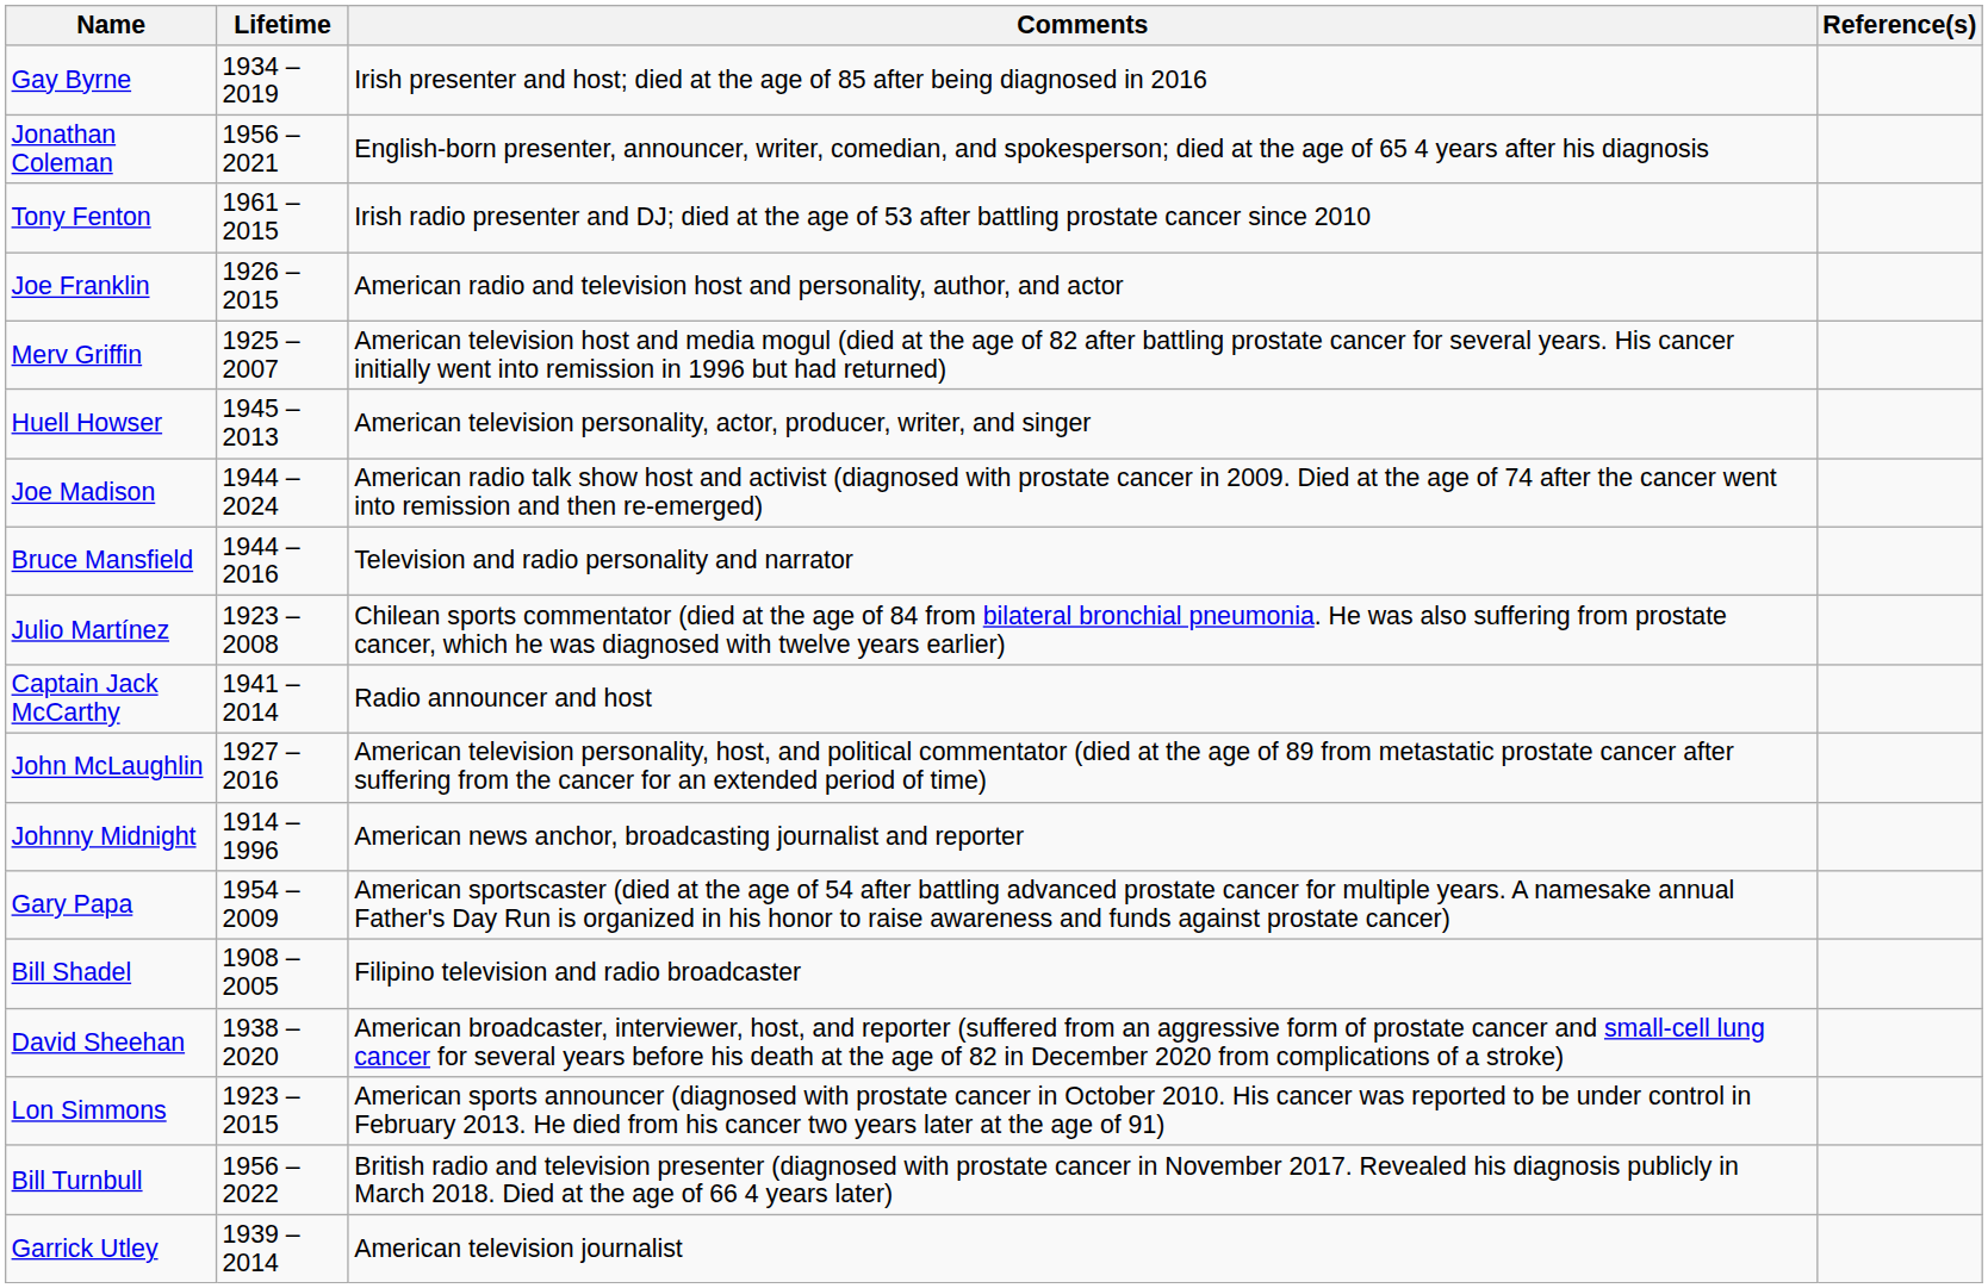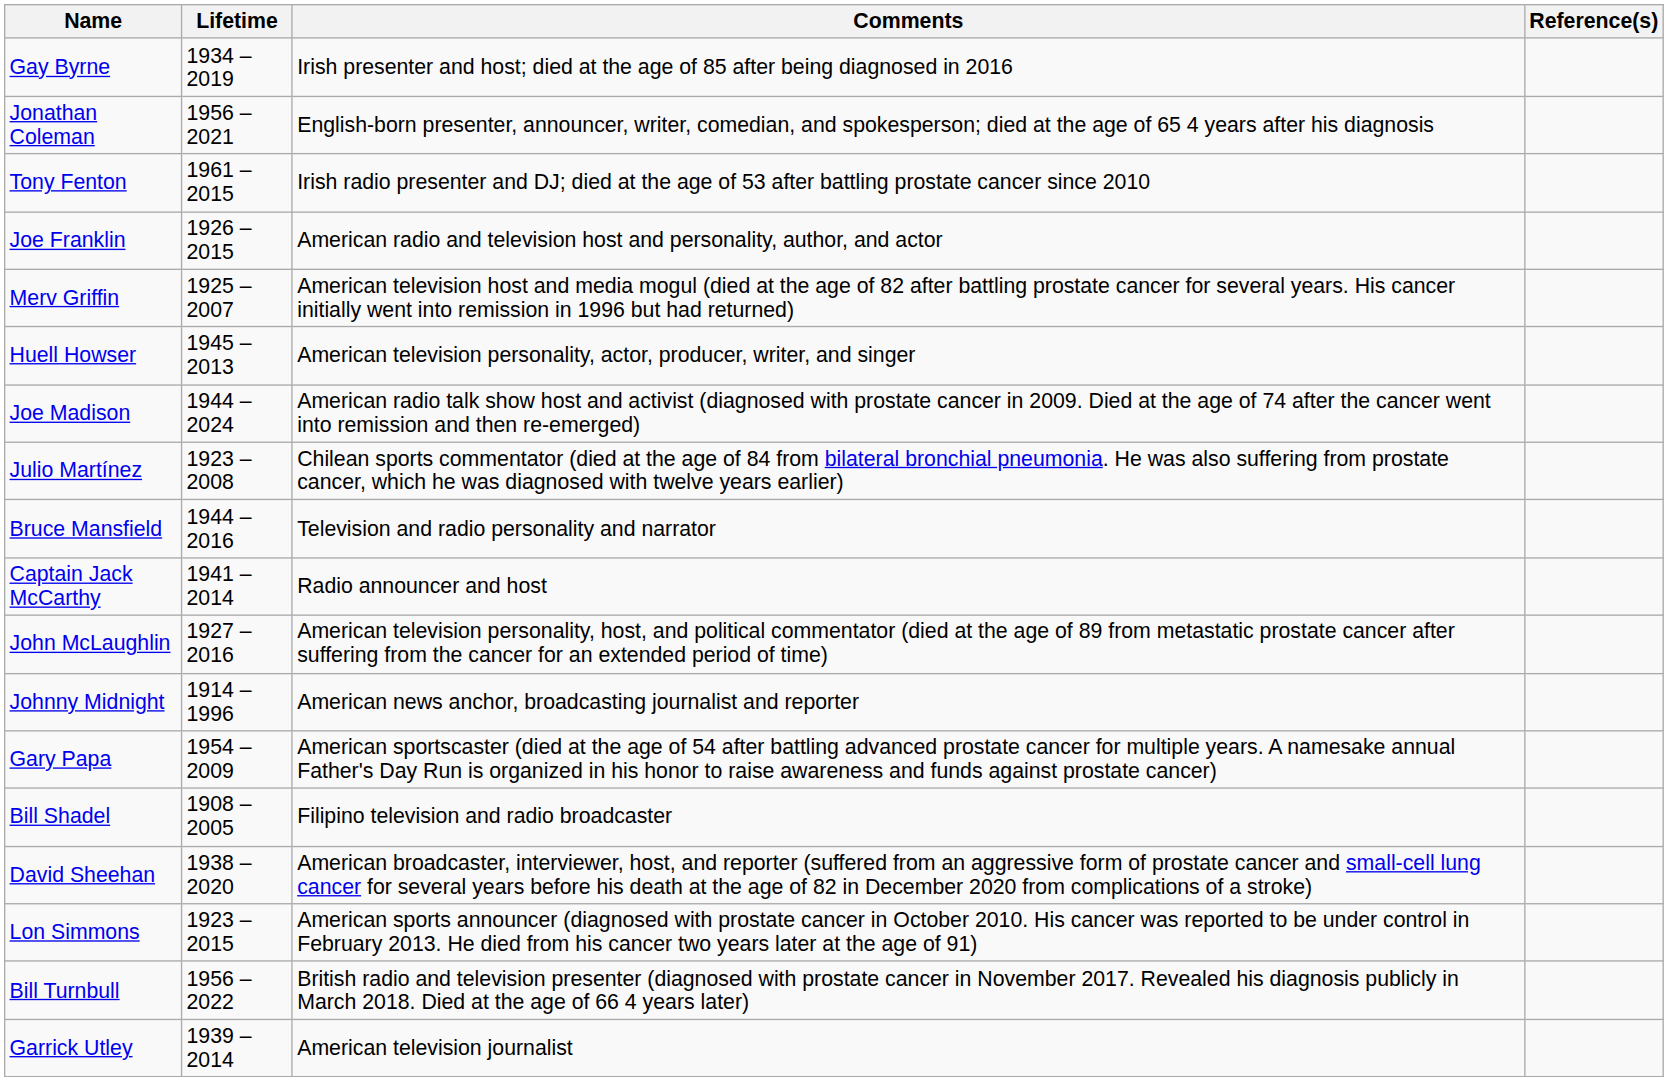 <table class="wikitable">
 <tr>
 <th>Name</th>
 <th>Lifetime</th>
 <th>Comments</th>
 <th>Reference(s)</th>
 </tr>
 <tr>
 <td><a href='#'>Gay Byrne</a></td>
 <td>1934 – 2019</td>
 <td>Irish presenter and host; died at the age of 85 after being diagnosed in 2016</td>
 <td></td>
 </tr>
 <tr>
 <td><a href='#'>Jonathan Coleman</a></td>
 <td>1956 – 2021</td>
 <td>English-born presenter, announcer, writer, comedian, and spokesperson; died at the age of 65 4 years after his diagnosis</td>
 <td></td>
 </tr>
 <tr>
 <td><a href='#'>Tony Fenton</a></td>
 <td>1961 – 2015</td>
 <td>Irish radio presenter and DJ; died at the age of 53 after battling prostate cancer since 2010</td>
 <td></td>
 </tr>
 <tr>
 <td><a href='#'>Joe Franklin</a></td>
 <td>1926 – 2015</td>
 <td>American radio and television host and personality, author, and actor</td>
 <td></td>
 </tr>
 <tr>
 <td><a href='#'>Merv Griffin</a></td>
 <td>1925 – 2007</td>
 <td>American television host and media mogul (died at the age of 82 after battling prostate cancer for several years. His cancer initially went into remission in 1996 but had returned)</td>
 <td></td>
 </tr>
 <tr>
 <td><a href='#'>Huell Howser</a></td>
 <td>1945 – 2013</td>
 <td>American television personality, actor, producer, writer, and singer</td>
 <td></td>
 </tr>
 <tr>
 <td><a href='#'>Joe Madison</a></td>
 <td>1944 – 2024</td>
 <td>American radio talk show host and activist (diagnosed with prostate cancer in 2009. Died at the age of 74 after the cancer went into remission and then re-emerged)</td>
 <td></td>
 </tr>
 <tr>
+<td><a href='#'>Julio Martínez</a></td>
+<td>1923 – 2008</td>
+<td>Chilean sports commentator (died at the age of 84 from <a href='#'>bilateral bronchial pneumonia</a>. He was also suffering from prostate cancer, which he was diagnosed with twelve years earlier)</td>
+<td></td>
+</tr>
+<tr>
 <td><a href='#'>Bruce Mansfield</a></td>
 <td>1944 – 2016</td>
 <td>Television and radio personality and narrator</td>
-<td></td>
-</tr>
-<tr>
-<td><a href='#'>Julio Martínez</a></td>
-<td>1923 – 2008</td>
-<td>Chilean sports commentator (died at the age of 84 from <a href='#'>bilateral bronchial pneumonia</a>. He was also suffering from prostate cancer, which he was diagnosed with twelve years earlier)</td>
 <td></td>
 </tr>
 <tr>
 <td><a href='#'>Captain Jack McCarthy</a></td>
 <td>1941 – 2014</td>
 <td>Radio announcer and host</td>
 <td></td>
 </tr>
 <tr>
 <td><a href='#'>John McLaughlin</a></td>
 <td>1927 – 2016</td>
 <td>American television personality, host, and political commentator (died at the age of 89 from metastatic prostate cancer after suffering from the cancer for an extended period of time)</td>
 <td></td>
 </tr>
 <tr>
 <td><a href='#'>Johnny Midnight</a></td>
 <td>1914 – 1996</td>
 <td>American news anchor, broadcasting journalist and reporter</td>
 <td></td>
 </tr>
 <tr>
 <td><a href='#'>Gary Papa</a></td>
 <td>1954 – 2009</td>
 <td>American sportscaster (died at the age of 54 after battling advanced prostate cancer for multiple years. A namesake annual Father's Day Run is organized in his honor to raise awareness and funds against prostate cancer)</td>
 <td></td>
 </tr>
 <tr>
 <td><a href='#'>Bill Shadel</a></td>
 <td>1908 – 2005</td>
 <td>Filipino television and radio broadcaster</td>
 <td></td>
 </tr>
 <tr>
 <td><a href='#'>David Sheehan</a></td>
 <td>1938 – 2020</td>
 <td>American broadcaster, interviewer, host, and reporter (suffered from an aggressive form of prostate cancer and <a href='#'>small-cell lung cancer</a> for several years before his death at the age of 82 in December 2020 from complications of a stroke)</td>
 <td></td>
 </tr>
 <tr>
 <td><a href='#'>Lon Simmons</a></td>
 <td>1923 – 2015</td>
 <td>American sports announcer (diagnosed with prostate cancer in October 2010. His cancer was reported to be under control in February 2013. He died from his cancer two years later at the age of 91)</td>
 <td></td>
 </tr>
 <tr>
 <td><a href='#'>Bill Turnbull</a></td>
 <td>1956 – 2022</td>
 <td>British radio and television presenter (diagnosed with prostate cancer in November 2017. Revealed his diagnosis publicly in March 2018. Died at the age of 66 4 years later)</td>
 <td></td>
 </tr>
 <tr>
 <td><a href='#'>Garrick Utley</a></td>
 <td>1939 – 2014</td>
 <td>American television journalist</td>
 <td></td>
 </tr>
 </table>
